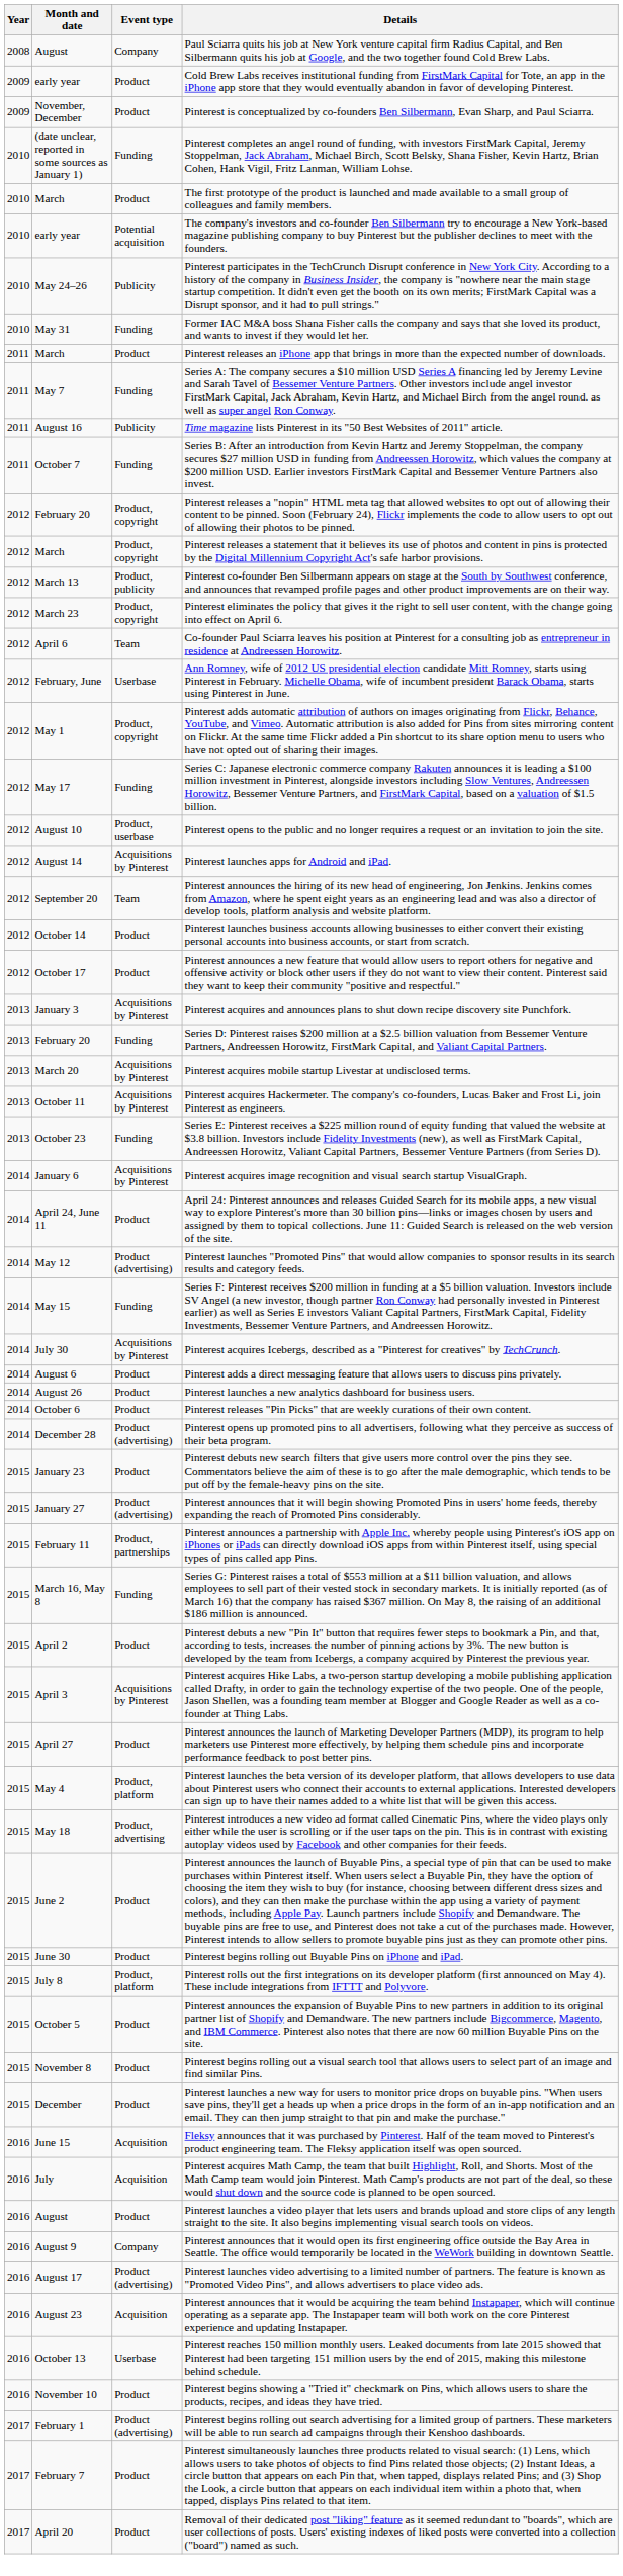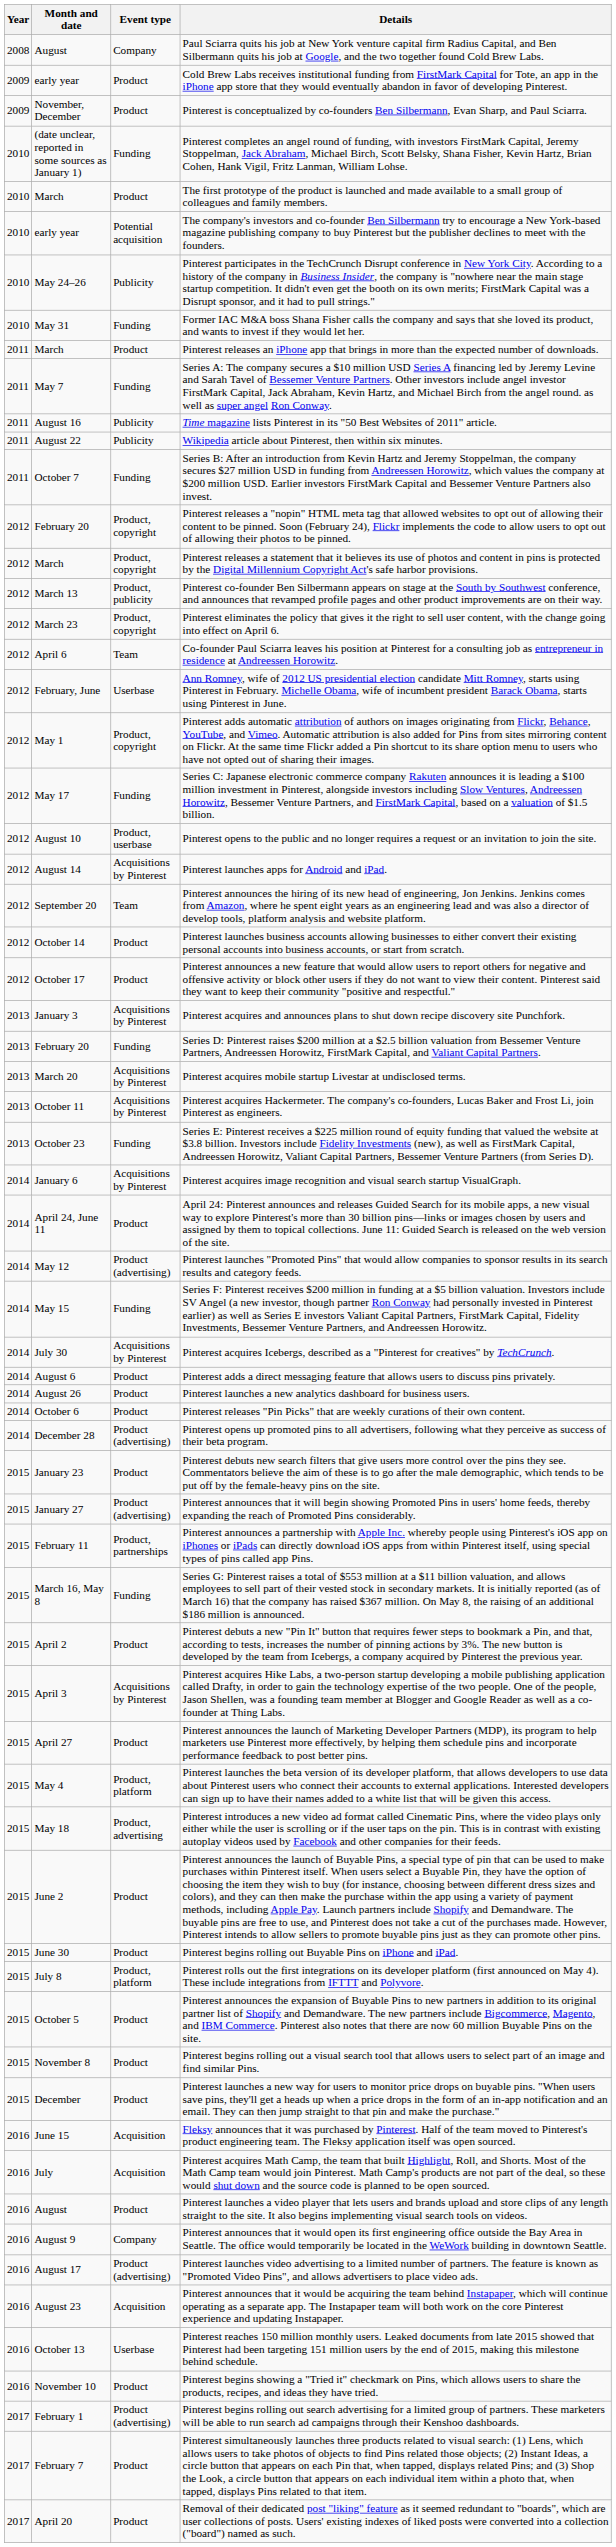 <table class="wikitable sortable" border="1">
 <tr>
 <th>Year</th>
 <th>Month and date</th>
 <th>Event type</th>
 <th>Details</th>
 </tr>
 <tr>
 <td>2008</td>
 <td>August</td>
 <td>Company</td>
 <td>Paul Sciarra quits his job at New York venture capital firm Radius Capital, and Ben Silbermann quits his job at <a href='#'>Google</a>, and the two together found Cold Brew Labs.</td>
 </tr>
 <tr>
 <td>2009</td>
 <td>early year</td>
 <td>Product</td>
 <td>Cold Brew Labs receives institutional funding from <a href='#'>FirstMark Capital</a> for Tote, an app in the <a href='#'>iPhone</a> app store that they would eventually abandon in favor of developing Pinterest.</td>
 </tr>
 <tr>
 <td>2009</td>
 <td>November, December</td>
 <td>Product</td>
 <td>Pinterest is conceptualized by co-founders <a href='#'>Ben Silbermann</a>, Evan Sharp, and Paul Sciarra.</td>
 </tr>
 <tr>
 <td>2010</td>
 <td>(date unclear, reported in some sources as January 1)</td>
 <td>Funding</td>
 <td>Pinterest completes an angel round of funding, with investors FirstMark Capital, Jeremy Stoppelman, <a href='#'>Jack Abraham</a>, Michael Birch, Scott Belsky, Shana Fisher, Kevin Hartz, Brian Cohen, Hank Vigil, Fritz Lanman, William Lohse.</td>
 </tr>
 <tr>
 <td>2010</td>
 <td>March</td>
 <td>Product</td>
 <td>The first prototype of the product is launched and made available to a small group of colleagues and family members.</td>
 </tr>
 <tr>
 <td>2010</td>
 <td>early year</td>
 <td>Potential acquisition</td>
 <td>The company's investors and co-founder <a href='#'>Ben Silbermann</a> try to encourage a New York-based magazine publishing company to buy Pinterest but the publisher declines to meet with the founders.</td>
 </tr>
 <tr>
 <td>2010</td>
 <td>May 24–26</td>
 <td>Publicity</td>
 <td>Pinterest participates in the TechCrunch Disrupt conference in <a href='#'>New York City</a>. According to a history of the company in <em><a href='#'>Business Insider</a></em>, the company is "nowhere near the main stage startup competition. It didn't even get the booth on its own merits; FirstMark Capital was a Disrupt sponsor, and it had to pull strings."</td>
 </tr>
 <tr>
 <td>2010</td>
 <td>May 31</td>
 <td>Funding</td>
 <td>Former IAC M&A boss Shana Fisher calls the company and says that she loved its product, and wants to invest if they would let her.</td>
 </tr>
 <tr>
 <td>2011</td>
 <td>March</td>
 <td>Product</td>
 <td>Pinterest releases an <a href='#'>iPhone</a> app that brings in more than the expected number of downloads.</td>
 </tr>
 <tr>
 <td>2011</td>
 <td>May 7</td>
 <td>Funding</td>
 <td>Series A: The company secures a $10 million USD <a href='#'>Series A</a> financing led by Jeremy Levine and Sarah Tavel of <a href='#'>Bessemer Venture Partners</a>. Other investors include angel investor FirstMark Capital, Jack Abraham, Kevin Hartz, and Michael Birch from the angel round. as well as <a href='#'>super angel</a> <a href='#'>Ron Conway</a>.</td>
 </tr>
 <tr>
 <td>2011</td>
 <td>August 16</td>
 <td>Publicity</td>
 <td><a href='#'><em>Time</em> magazine</a> lists Pinterest in its "50 Best Websites of 2011" article.</td>
+</tr>
+<tr>
+<td>2011</td>
+<td>August 22</td>
+<td>Publicity</td>
+<td><a href='#'>Wikipedia</a> article  about Pinterest, then  within six minutes.</td>
 </tr>
 <tr>
 <td>2011</td>
 <td>October 7</td>
 <td>Funding</td>
 <td>Series B: After an introduction from Kevin Hartz and Jeremy Stoppelman, the company secures $27 million USD in funding from <a href='#'>Andreessen Horowitz</a>, which values the company at $200 million USD. Earlier investors FirstMark Capital and Bessemer Venture Partners also invest.</td>
 </tr>
 <tr>
 <td>2012</td>
 <td>February 20</td>
 <td>Product, copyright</td>
 <td>Pinterest releases a "nopin" HTML meta tag that allowed websites to opt out of allowing their content to be pinned. Soon (February 24), <a href='#'>Flickr</a> implements the code to allow users to opt out of allowing their photos to be pinned.</td>
 </tr>
 <tr>
 <td>2012</td>
 <td>March</td>
 <td>Product, copyright</td>
 <td>Pinterest releases a statement that it believes its use of photos and content in pins is protected by the <a href='#'>Digital Millennium Copyright Act</a>'s safe harbor provisions.</td>
 </tr>
 <tr>
 <td>2012</td>
 <td>March 13</td>
 <td>Product, publicity</td>
 <td>Pinterest co-founder Ben Silbermann appears on stage at the <a href='#'>South by Southwest</a> conference, and announces that revamped profile pages and other product improvements are on their way.</td>
 </tr>
 <tr>
 <td>2012</td>
 <td>March 23</td>
 <td>Product, copyright</td>
 <td>Pinterest eliminates the policy that gives it the right to sell user content, with the change going into effect on April 6.</td>
 </tr>
 <tr>
 <td>2012</td>
 <td>April 6</td>
 <td>Team</td>
 <td>Co-founder Paul Sciarra leaves his position at Pinterest for a consulting job as <a href='#'>entrepreneur in residence</a> at <a href='#'>Andreessen Horowitz</a>.</td>
 </tr>
 <tr>
 <td>2012</td>
 <td>February, June</td>
 <td>Userbase</td>
 <td><a href='#'>Ann Romney</a>, wife of <a href='#'>2012 US presidential election</a> candidate <a href='#'>Mitt Romney</a>, starts using Pinterest in February. <a href='#'>Michelle Obama</a>, wife of incumbent president <a href='#'>Barack Obama</a>, starts using Pinterest in June.</td>
 </tr>
 <tr>
 <td>2012</td>
 <td>May 1</td>
 <td>Product, copyright</td>
 <td>Pinterest adds automatic <a href='#'>attribution</a> of authors on images originating from <a href='#'>Flickr</a>, <a href='#'>Behance</a>, <a href='#'>YouTube</a>, and <a href='#'>Vimeo</a>. Automatic attribution is also added for Pins from sites mirroring content on Flickr. At the same time Flickr added a Pin shortcut to its share option menu to users who have not opted out of sharing their images.</td>
 </tr>
 <tr>
 <td>2012</td>
 <td>May 17</td>
 <td>Funding</td>
 <td>Series C: Japanese electronic commerce company <a href='#'>Rakuten</a> announces it is leading a $100 million investment in Pinterest, alongside investors including <a href='#'>Slow Ventures</a>, <a href='#'>Andreessen Horowitz</a>, Bessemer Venture Partners, and <a href='#'>FirstMark Capital</a>, based on a <a href='#'>valuation</a> of $1.5 billion.</td>
 </tr>
 <tr>
 <td>2012</td>
 <td>August 10</td>
 <td>Product, userbase</td>
 <td>Pinterest opens to the public and no longer requires a request or an invitation to join the site.</td>
 </tr>
 <tr>
 <td>2012</td>
 <td>August 14</td>
 <td>Acquisitions by Pinterest</td>
 <td>Pinterest launches apps for <a href='#'>Android</a> and <a href='#'>iPad</a>.</td>
 </tr>
 <tr>
 <td>2012</td>
 <td>September 20</td>
 <td>Team</td>
 <td>Pinterest announces the hiring of its new head of engineering, Jon Jenkins. Jenkins comes from <a href='#'>Amazon</a>, where he spent eight years as an engineering lead and was also a director of develop tools, platform analysis and website platform.</td>
 </tr>
 <tr>
 <td>2012</td>
 <td>October 14</td>
 <td>Product</td>
 <td>Pinterest launches business accounts allowing businesses to either convert their existing personal accounts into business accounts, or start from scratch.</td>
 </tr>
 <tr>
 <td>2012</td>
 <td>October 17</td>
 <td>Product</td>
 <td>Pinterest announces a new feature that would allow users to report others for negative and offensive activity or block other users if they do not want to view their content. Pinterest said they want to keep their community "positive and respectful."</td>
 </tr>
 <tr>
 <td>2013</td>
 <td>January 3</td>
 <td>Acquisitions by Pinterest</td>
 <td>Pinterest acquires and announces plans to shut down recipe discovery site Punchfork.</td>
 </tr>
 <tr>
 <td>2013</td>
 <td>February 20</td>
 <td>Funding</td>
 <td>Series D: Pinterest raises $200 million at a $2.5 billion valuation from Bessemer Venture Partners, Andreessen Horowitz, FirstMark Capital, and <a href='#'>Valiant Capital Partners</a>.</td>
 </tr>
 <tr>
 <td>2013</td>
 <td>March 20</td>
 <td>Acquisitions by Pinterest</td>
 <td>Pinterest acquires mobile startup Livestar at undisclosed terms.</td>
 </tr>
 <tr>
 <td>2013</td>
 <td>October 11</td>
 <td>Acquisitions by Pinterest</td>
 <td>Pinterest acquires Hackermeter. The company's co-founders, Lucas Baker and Frost Li, join Pinterest as engineers.</td>
 </tr>
 <tr>
 <td>2013</td>
 <td>October 23</td>
 <td>Funding</td>
 <td>Series E: Pinterest receives a $225 million round of equity funding that valued the website at $3.8 billion. Investors include <a href='#'>Fidelity Investments</a> (new), as well as FirstMark Capital, Andreessen Horowitz, Valiant Capital Partners, Bessemer Venture Partners (from Series D).</td>
 </tr>
 <tr>
 <td>2014</td>
 <td>January 6</td>
 <td>Acquisitions by Pinterest</td>
 <td>Pinterest acquires image recognition and visual search startup VisualGraph.</td>
 </tr>
 <tr>
 <td>2014</td>
 <td>April 24, June 11</td>
 <td>Product</td>
 <td>April 24: Pinterest announces and releases Guided Search for its mobile apps, a new visual way to explore Pinterest's more than 30 billion pins—links or images chosen by users and assigned by them to topical collections. June 11: Guided Search is released on the web version of the site.</td>
 </tr>
 <tr>
 <td>2014</td>
 <td>May 12</td>
 <td>Product (advertising)</td>
 <td>Pinterest launches "Promoted Pins" that would allow companies to sponsor results in its search results and category feeds.</td>
 </tr>
 <tr>
 <td>2014</td>
 <td>May 15</td>
 <td>Funding</td>
 <td>Series F: Pinterest receives $200 million in funding at a $5 billion valuation. Investors include SV Angel (a new investor, though partner <a href='#'>Ron Conway</a> had personally invested in Pinterest earlier) as well as Series E investors  Valiant Capital Partners, FirstMark Capital, Fidelity Investments, Bessemer Venture Partners, and Andreessen Horowitz.</td>
 </tr>
 <tr>
 <td>2014</td>
 <td>July 30</td>
 <td>Acquisitions by Pinterest</td>
 <td>Pinterest acquires Icebergs, described as a "Pinterest for creatives" by <em><a href='#'>TechCrunch</a></em>.</td>
 </tr>
 <tr>
 <td>2014</td>
 <td>August 6</td>
 <td>Product</td>
 <td>Pinterest adds a direct messaging feature that allows users to discuss pins privately.</td>
 </tr>
 <tr>
 <td>2014</td>
 <td>August 26</td>
 <td>Product</td>
 <td>Pinterest launches a new analytics dashboard for business users.</td>
 </tr>
 <tr>
 <td>2014</td>
 <td>October 6</td>
 <td>Product</td>
 <td>Pinterest releases "Pin Picks" that are weekly curations of their own content.</td>
 </tr>
 <tr>
 <td>2014</td>
 <td>December 28</td>
 <td>Product (advertising)</td>
 <td>Pinterest opens up promoted pins to all advertisers, following what they perceive as success of their beta program.</td>
 </tr>
 <tr>
 <td>2015</td>
 <td>January 23</td>
 <td>Product</td>
 <td>Pinterest debuts new search filters that give users more control over the pins they see. Commentators believe the aim of these is to go after the male demographic, which tends to be put off by the female-heavy pins on the site.</td>
 </tr>
 <tr>
 <td>2015</td>
 <td>January 27</td>
 <td>Product (advertising)</td>
 <td>Pinterest announces that it will begin showing Promoted Pins in users' home feeds, thereby expanding the reach of Promoted Pins considerably.</td>
 </tr>
 <tr>
 <td>2015</td>
 <td>February 11</td>
 <td>Product, partnerships</td>
 <td>Pinterest announces a partnership with <a href='#'>Apple Inc.</a> whereby people using Pinterest's iOS app on <a href='#'>iPhones</a> or <a href='#'>iPads</a> can directly download iOS apps from within Pinterest itself, using special types of pins called app Pins.</td>
 </tr>
 <tr>
 <td>2015</td>
 <td>March 16, May 8</td>
 <td>Funding</td>
 <td>Series G: Pinterest raises a total of $553 million at a $11 billion valuation, and allows employees to sell part of their vested stock in secondary markets. It is initially reported (as of March 16) that the company has raised $367 million. On May 8, the raising of an additional $186 million is announced.</td>
 </tr>
 <tr>
 <td>2015</td>
 <td>April 2</td>
 <td>Product</td>
 <td>Pinterest debuts a new "Pin It" button that requires fewer steps to bookmark a Pin, and that, according to tests, increases the number of pinning actions by 3%. The new button is developed by the team from Icebergs, a company acquired by Pinterest the previous year.</td>
 </tr>
 <tr>
 <td>2015</td>
 <td>April 3</td>
 <td>Acquisitions by Pinterest</td>
 <td>Pinterest acquires Hike Labs, a two-person startup developing a mobile publishing application called Drafty, in order to gain the technology expertise of the two people. One of the people, Jason Shellen, was a founding team member at Blogger and Google Reader as well as a co-founder at Thing Labs.</td>
 </tr>
 <tr>
 <td>2015</td>
 <td>April 27</td>
 <td>Product</td>
 <td>Pinterest announces the launch of Marketing Developer Partners (MDP), its program to help marketers use Pinterest more effectively, by helping them schedule pins and incorporate performance feedback to post better pins.</td>
 </tr>
 <tr>
 <td>2015</td>
 <td>May 4</td>
 <td>Product, platform</td>
 <td>Pinterest launches the beta version of its developer platform, that allows developers to use data about Pinterest users who connect their accounts to external applications. Interested developers can sign up to have their names added to a white list that will be given this access.</td>
 </tr>
 <tr>
 <td>2015</td>
 <td>May 18</td>
 <td>Product, advertising</td>
 <td>Pinterest introduces a new video ad format called Cinematic Pins, where the video plays only either while the user is scrolling or if the user taps on the pin. This is in contrast with existing autoplay videos used by <a href='#'>Facebook</a> and other companies for their feeds.</td>
 </tr>
 <tr>
 <td>2015</td>
 <td>June 2</td>
 <td>Product</td>
 <td>Pinterest announces the launch of Buyable Pins, a special type of pin that can be used to make purchases within Pinterest itself. When users select a Buyable Pin, they have the option of choosing the item they wish to buy (for instance, choosing between different dress sizes and colors), and they can then make the purchase within the app using a variety of payment methods, including <a href='#'>Apple Pay</a>. Launch partners include <a href='#'>Shopify</a> and Demandware. The buyable pins are free to use, and Pinterest does not take a cut of the purchases made. However, Pinterest intends to allow sellers to promote buyable pins just as they can promote other pins.</td>
 </tr>
 <tr>
 <td>2015</td>
 <td>June 30</td>
 <td>Product</td>
 <td>Pinterest begins rolling out Buyable Pins on <a href='#'>iPhone</a> and <a href='#'>iPad</a>.</td>
 </tr>
 <tr>
 <td>2015</td>
 <td>July 8</td>
 <td>Product, platform</td>
 <td>Pinterest rolls out the first integrations on its developer platform (first announced on May 4). These include integrations from <a href='#'>IFTTT</a> and <a href='#'>Polyvore</a>.</td>
 </tr>
 <tr>
 <td>2015</td>
 <td>October 5</td>
 <td>Product</td>
 <td>Pinterest announces the expansion of Buyable Pins to new partners in addition to its original partner list of <a href='#'>Shopify</a> and Demandware. The new partners include <a href='#'>Bigcommerce</a>, <a href='#'>Magento</a>, and <a href='#'>IBM Commerce</a>. Pinterest also notes that there are now 60 million Buyable Pins on the site.</td>
 </tr>
 <tr>
 <td>2015</td>
 <td>November 8</td>
 <td>Product</td>
 <td>Pinterest begins rolling out a visual search tool that allows users to select part of an image and find similar Pins.</td>
 </tr>
 <tr>
 <td>2015</td>
 <td>December</td>
 <td>Product</td>
 <td>Pinterest launches a new way for users to monitor price drops on buyable pins. "When users save pins, they'll get a heads up when a price drops in the form of an in-app notification and an email. They can then jump straight to that pin and make the purchase."</td>
 </tr>
 <tr>
 <td>2016</td>
 <td>June 15</td>
 <td>Acquisition</td>
 <td><a href='#'>Fleksy</a> announces that it was purchased by <a href='#'>Pinterest</a>. Half of the team moved to Pinterest's product engineering team. The Fleksy application itself was open sourced.</td>
 </tr>
 <tr>
 <td>2016</td>
 <td>July</td>
 <td>Acquisition</td>
 <td>Pinterest acquires Math Camp, the team that built <a href='#'>Highlight</a>, Roll, and Shorts. Most of the Math Camp team would join Pinterest. Math Camp's products are not part of the deal, so these would <a href='#'>shut down</a> and the source code is planned to be open sourced.</td>
 </tr>
 <tr>
 <td>2016</td>
 <td>August</td>
 <td>Product</td>
 <td>Pinterest launches a video player that lets users and brands upload and store clips of any length straight to the site. It also begins implementing visual search tools on videos.</td>
 </tr>
 <tr>
 <td>2016</td>
 <td>August 9</td>
 <td>Company</td>
 <td>Pinterest announces that it would open its first engineering office outside the Bay Area in Seattle. The office would temporarily be located in the <a href='#'>WeWork</a> building in downtown Seattle.</td>
 </tr>
 <tr>
 <td>2016</td>
 <td>August 17</td>
 <td>Product (advertising)</td>
 <td>Pinterest launches video advertising to a limited number of partners. The feature is known as "Promoted Video Pins", and allows advertisers to place video ads.</td>
 </tr>
 <tr>
 <td>2016</td>
 <td>August 23</td>
 <td>Acquisition</td>
 <td>Pinterest announces that it would be acquiring the team behind <a href='#'>Instapaper</a>, which will continue operating as a separate app. The Instapaper team will both work on the core Pinterest experience and updating Instapaper.</td>
 </tr>
 <tr>
 <td>2016</td>
 <td>October 13</td>
 <td>Userbase</td>
 <td>Pinterest reaches 150 million monthly users. Leaked documents from late 2015 showed that Pinterest had been targeting 151 million users by the end of 2015, making this milestone behind schedule.</td>
 </tr>
 <tr>
 <td>2016</td>
 <td>November 10</td>
 <td>Product</td>
 <td>Pinterest begins showing a "Tried it" checkmark on Pins, which allows users to share the products, recipes, and ideas they have tried.</td>
 </tr>
 <tr>
 <td>2017</td>
 <td>February 1</td>
 <td>Product (advertising)</td>
 <td>Pinterest begins rolling out search advertising for a limited group of partners. These marketers will be able to run search ad campaigns through their Kenshoo dashboards.</td>
 </tr>
 <tr>
 <td>2017</td>
 <td>February 7</td>
 <td>Product</td>
 <td>Pinterest simultaneously launches three products related to visual search: (1) Lens, which allows users to take photos of objects to find Pins related those objects; (2) Instant Ideas, a circle button that appears on each Pin that, when tapped, displays related Pins; and (3) Shop the Look, a circle button that appears on each individual item within a photo that, when tapped, displays Pins related to that item.</td>
 </tr>
 <tr>
 <td>2017</td>
 <td>April 20</td>
 <td>Product</td>
 <td>Removal of their dedicated <a href='#'>post "liking" feature</a> as it seemed redundant to "boards", which are user collections of posts. Users' existing indexes of liked posts were converted into a collection ("board") named as such.</td>
 </tr>
 </table>
